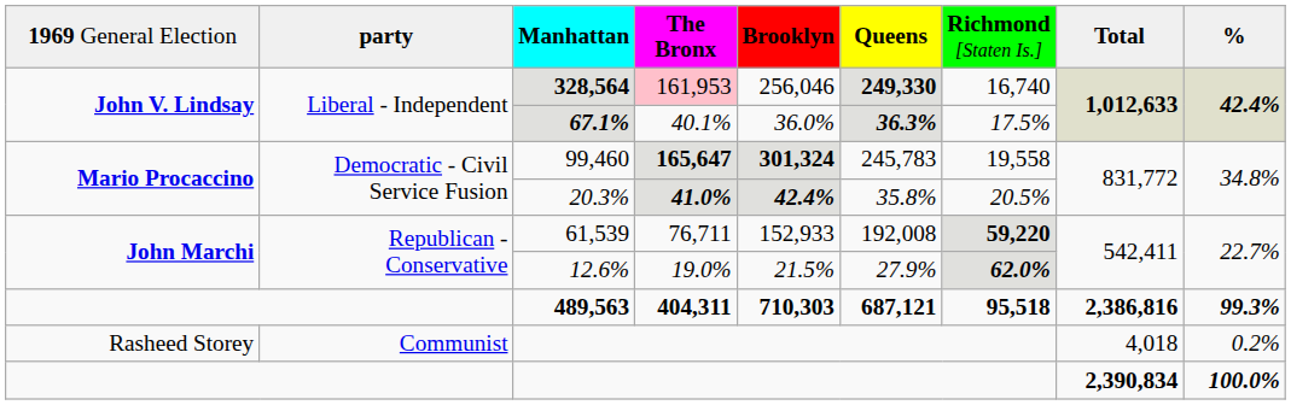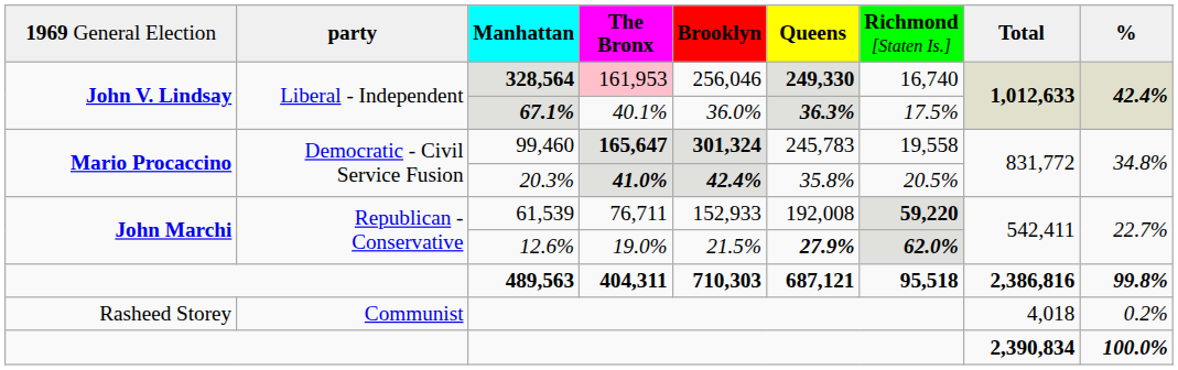 <table class="wikitable"  style="width:100%; text-align:right;">
 <tr style="text-align:center;">
 <td style="width:20%; background:#f0f0f0;"><strong>1969</strong> General Election</td>
 <td style="width:20%; background:#f0f0f0;"><strong>party</strong></td>
 <td style="width:8%; background:aqua;"><strong>Manhattan</strong></td>
 <td style="width:8%; background:magenta;"><strong>The Bronx</strong></td>
 <td style="width:8%; background:red;"><strong>Brooklyn</strong></td>
 <td style="width:8%; background:yellow;"><strong>Queens</strong></td>
 <td style="width:8%; background:lime;"><strong>Richmond</strong> <small><em>[Staten Is.]</em></small></td>
 <td style="width:10%; background:#f0f0f0;"><strong>Total</strong></td>
 <td style="width:8%; background:#f0f0f0;"><strong>%</strong></td>
 </tr>
 <tr>
 <td rowspan="2"><strong><a href='#'>John V. Lindsay</a></strong></td>
 <td rowspan="2"><a href='#'>Liberal</a> - Independent</td>
 <td style="background:#e0e0dd;"><strong>328,564</strong></td>
 <td style="background: pink;">161,953</td>
 <td>256,046</td>
 <td style="background:#e0e0dd;"><strong>249,330</strong></td>
 <td>16,740</td>
 <td style="background:#e0e0cc;" rowspan="2"><strong>1,012,633</strong></td>
 <td style="background:#e0e0cc;" rowspan="2"><strong><em>42.4%</em></strong></td>
 </tr>
 <tr>
 <td style="background:#e0e0dd;"><strong><em>67.1%</em></strong></td>
 <td><em>40.1%</em></td>
 <td><em>36.0%</em></td>
 <td style="background:#e0e0dd;"><strong><em>36.3%</em></strong></td>
 <td><em>17.5%</em></td>
 </tr>
 <tr>
 <td rowspan="2"><strong><a href='#'>Mario Procaccino</a></strong></td>
 <td rowspan="2"><a href='#'>Democratic</a> - Civil Service Fusion</td>
 <td>99,460</td>
 <td style="background:#e0e0dd;"><strong>165,647</strong></td>
 <td style="background:#e0e0dd;"><strong>301,324</strong></td>
 <td>245,783</td>
 <td>19,558</td>
 <td rowspan="2">831,772</td>
 <td rowspan="2"><em>34.8%</em></td>
 </tr>
 <tr>
 <td><em>20.3%</em></td>
 <td style="background:#e0e0dd;"><strong><em>41.0%</em></strong></td>
 <td style="background:#e0e0dd;"><strong><em>42.4%</em></strong></td>
 <td><em>35.8%</em></td>
 <td><em>20.5%</em></td>
 </tr>
 <tr>
 <td rowspan="2"><strong><a href='#'>John Marchi</a></strong></td>
 <td rowspan="2"><a href='#'>Republican</a> - <a href='#'>Conservative</a></td>
 <td>61,539</td>
 <td>76,711</td>
 <td>152,933</td>
 <td>192,008</td>
 <td style="background:#e0e0dd;"><strong>59,220</strong></td>
 <td rowspan="2">542,411</td>
 <td rowspan="2"><em>22.7%</em></td>
 </tr>
 <tr>
 <td><em>12.6%</em></td>
 <td><em>19.0%</em></td>
 <td><em>21.5%</em></td>
-<td><em>27.9%</em></td>
+<td><strong><em>27.9%</em></strong></td>
 <td style="background:#e0e0dd;"><strong><em>62.0%</em></strong></td>
 </tr>
 <tr>
 <td colspan="2"></td>
 <td><strong>489,563</strong></td>
 <td><strong>404,311</strong></td>
 <td><strong>710,303</strong></td>
 <td><strong>687,121</strong></td>
 <td><strong>95,518</strong></td>
 <td><strong>2,386,816</strong></td>
-<td><strong><em>99.3%</em></strong></td>
+<td><strong><em>99.8%</em></strong></td>
 </tr>
 <tr>
 <td>Rasheed Storey</td>
 <td><a href='#'>Communist</a></td>
 <td colspan="5"></td>
 <td>4,018</td>
 <td><em>0.2%</em></td>
 </tr>
 <tr>
 <td colspan="2"></td>
 <td colspan="5"></td>
 <td><strong>2,390,834</strong></td>
 <td><strong><em>100.0%</em></strong></td>
 </tr>
 </table>
